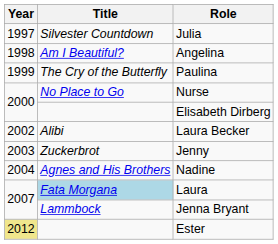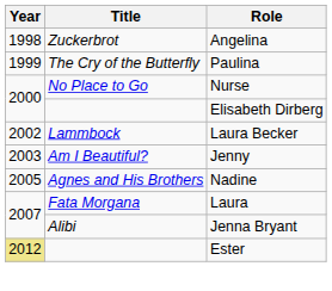 <table class=wikitable>
 <tr>
 <th>Year</th>
 <th>Title</th>
 <th>Role</th>
 </tr>
 <tr>
-<td>1997</td>
-<td><em>Silvester Countdown</em></td>
-<td>Julia</td>
-</tr>
-<tr>
 <td>1998</td>
-<td><em><a href='#'>Am I Beautiful?</a></em></td>
+<td><em>Zuckerbrot</em></td>
 <td>Angelina</td>
 </tr>
 <tr>
 <td>1999</td>
 <td><em>The Cry of the Butterfly</em></td>
 <td>Paulina</td>
 </tr>
 <tr>
 <td rowspan=2>2000</td>
 <td><em><a href='#'>No Place to Go</a></em></td>
 <td>Nurse</td>
 </tr>
 <tr>
 <td><em></em></td>
 <td>Elisabeth Dirberg</td>
 </tr>
 <tr>
 <td>2002</td>
-<td><em>Alibi</em></td>
+<td><em><a href='#'>Lammbock</a></em></td>
 <td>Laura Becker</td>
 </tr>
 <tr>
 <td>2003</td>
-<td><em>Zuckerbrot</em></td>
+<td><em><a href='#'>Am I Beautiful?</a></em></td>
 <td>Jenny</td>
 </tr>
 <tr>
-<td>2004</td>
+<td>2005</td>
 <td><em><a href='#'>Agnes and His Brothers</a></em></td>
 <td>Nadine</td>
 </tr>
 <tr>
 <td rowspan=2>2007</td>
-<td style="background: lightblue;"><em><a href='#'>Fata Morgana</a></em></td>
+<td><em><a href='#'>Fata Morgana</a></em></td>
 <td>Laura</td>
 </tr>
 <tr>
-<td><em><a href='#'>Lammbock</a></em></td>
+<td><em>Alibi</em></td>
 <td>Jenna Bryant</td>
 </tr>
 <tr>
 <td style="background: khaki;">2012</td>
 <td><em></em></td>
 <td>Ester</td>
 </tr>
 </table>
